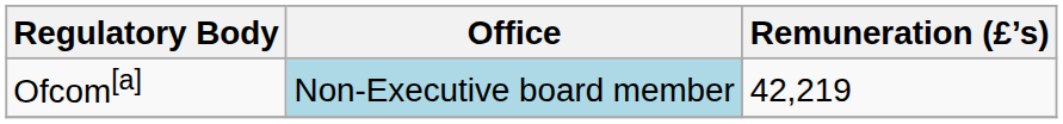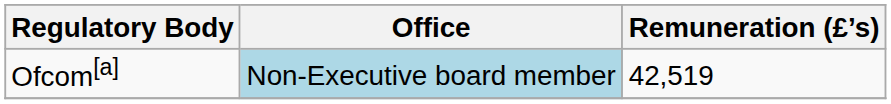 <table class="wikitable" style="font-size:95%; margin:auto;">
 <tr>
 <th>Regulatory Body</th>
 <th>Office</th>
 <th>Remuneration (£’s)</th>
 </tr>
 <tr>
 <td>Ofcom<sup>[a]</sup></td>
 <td style="background: lightblue;">Non-Executive board member</td>
-<td>42,219</td>
+<td>42,519</td>
 </tr>
 <tr>
 </tr>
 </table>
